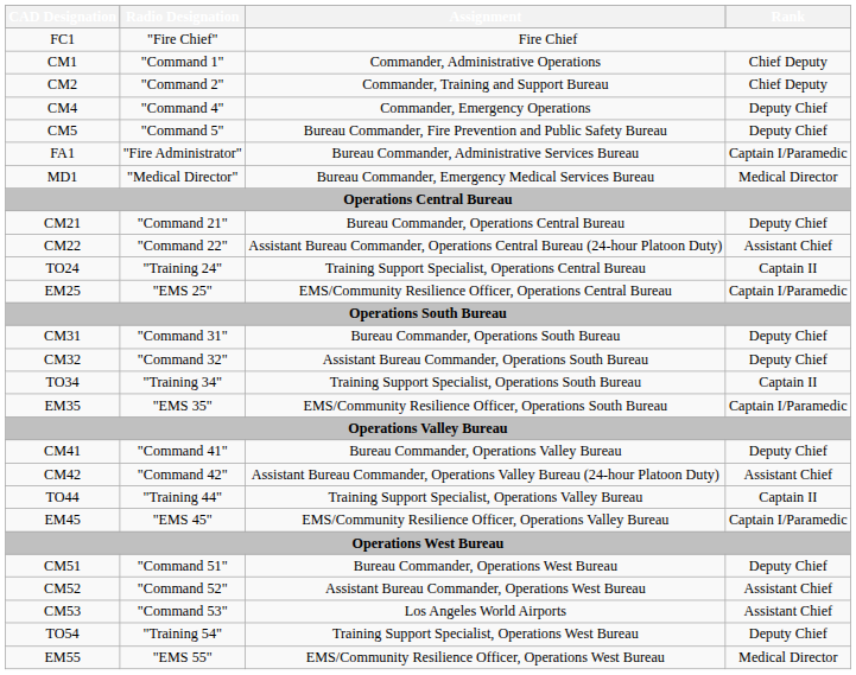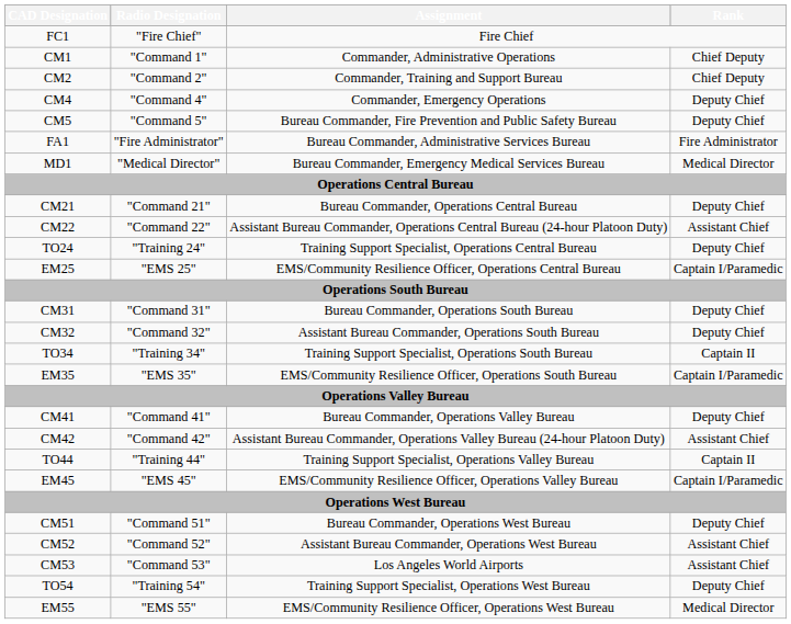 <table class="wikitable" style="text-align:center;">
 <tr style="font-weight:bold; background-color:#343434; color:#ffffff;">
 <th>CAD Designation</th>
 <th>Radio Designation</th>
 <th>Assignment</th>
 <th>Rank</th>
 </tr>
 <tr>
 <td>FC1</td>
 <td>"Fire Chief"</td>
 <td colspan="2">Fire Chief</td>
 </tr>
 <tr>
 <td>CM1</td>
 <td>"Command 1"</td>
 <td>Commander, Administrative Operations</td>
 <td>Chief Deputy</td>
 </tr>
 <tr>
 <td>CM2</td>
 <td>"Command 2"</td>
 <td>Commander, Training and Support Bureau</td>
 <td>Chief Deputy</td>
 </tr>
 <tr>
 <td>CM4</td>
 <td>"Command 4"</td>
 <td>Commander, Emergency Operations</td>
 <td>Deputy Chief</td>
 </tr>
 <tr>
 <td>CM5</td>
 <td>"Command 5"</td>
 <td>Bureau Commander, Fire Prevention and Public Safety Bureau</td>
 <td>Deputy Chief</td>
 </tr>
 <tr>
 <td>FA1</td>
 <td>"Fire Administrator"</td>
 <td>Bureau Commander, Administrative Services Bureau</td>
-<td>Captain I/Paramedic</td>
+<td>Fire Administrator</td>
 </tr>
 <tr>
 <td>MD1</td>
 <td>"Medical Director"</td>
 <td>Bureau Commander, Emergency Medical Services Bureau</td>
 <td>Medical Director</td>
 </tr>
 <tr>
 <td colspan="4" style="font-weight:bold; background-color:#c0c0c0;">Operations Central Bureau</td>
 </tr>
 <tr>
 <td>CM21</td>
 <td>"Command 21"</td>
 <td>Bureau Commander, Operations Central Bureau</td>
 <td>Deputy Chief</td>
 </tr>
 <tr>
 <td>CM22</td>
 <td>"Command 22"</td>
 <td>Assistant Bureau Commander, Operations Central Bureau (24-hour Platoon Duty)</td>
 <td>Assistant Chief</td>
 </tr>
 <tr>
 <td>TO24</td>
 <td>"Training 24"</td>
 <td>Training Support Specialist, Operations Central Bureau</td>
-<td>Captain II</td>
+<td>Deputy Chief</td>
 </tr>
 <tr>
 <td>EM25</td>
 <td>"EMS 25"</td>
 <td>EMS/Community Resilience Officer, Operations Central Bureau</td>
 <td>Captain I/Paramedic</td>
 </tr>
 <tr style="font-weight:bold; background-color:#C0C0C0;">
 <td colspan="4">Operations South Bureau</td>
 </tr>
 <tr>
 <td>CM31</td>
 <td>"Command 31"</td>
 <td>Bureau Commander, Operations South Bureau</td>
 <td>Deputy Chief</td>
 </tr>
 <tr>
 <td>CM32</td>
 <td>"Command 32"</td>
 <td>Assistant Bureau Commander, Operations South Bureau</td>
 <td>Deputy Chief</td>
 </tr>
 <tr>
 <td>TO34</td>
 <td>"Training 34"</td>
 <td>Training Support Specialist, Operations South Bureau</td>
 <td>Captain II</td>
 </tr>
 <tr>
 <td>EM35</td>
 <td>"EMS 35"</td>
 <td>EMS/Community Resilience Officer, Operations South Bureau</td>
 <td>Captain I/Paramedic</td>
 </tr>
 <tr style="font-weight:bold; background-color:#C0C0C0;">
 <td colspan="4">Operations Valley Bureau</td>
 </tr>
 <tr>
 <td>CM41</td>
 <td>"Command 41"</td>
 <td>Bureau Commander, Operations Valley Bureau</td>
 <td>Deputy Chief</td>
 </tr>
 <tr>
 <td>CM42</td>
 <td>"Command 42"</td>
 <td>Assistant Bureau Commander, Operations Valley Bureau (24-hour Platoon Duty)</td>
 <td>Assistant Chief</td>
 </tr>
 <tr>
 <td>TO44</td>
 <td>"Training 44"</td>
 <td>Training Support Specialist, Operations Valley Bureau</td>
 <td>Captain II</td>
 </tr>
 <tr>
 <td>EM45</td>
 <td>"EMS 45"</td>
 <td>EMS/Community Resilience Officer, Operations Valley Bureau</td>
 <td>Captain I/Paramedic</td>
 </tr>
 <tr style="font-weight:bold; background-color:#C0C0C0;">
 <td colspan="4">Operations West Bureau</td>
 </tr>
 <tr>
 <td>CM51</td>
 <td>"Command 51"</td>
 <td>Bureau Commander, Operations West Bureau</td>
 <td>Deputy Chief</td>
 </tr>
 <tr>
 <td>CM52</td>
 <td>"Command 52"</td>
 <td>Assistant Bureau Commander, Operations West Bureau</td>
 <td>Assistant Chief</td>
 </tr>
 <tr>
 <td>CM53</td>
 <td>"Command 53"</td>
 <td>Los Angeles World Airports</td>
 <td>Assistant Chief</td>
 </tr>
 <tr>
 <td>TO54</td>
 <td>"Training 54"</td>
 <td>Training Support Specialist, Operations West Bureau</td>
 <td>Deputy Chief</td>
 </tr>
 <tr>
 <td>EM55</td>
 <td>"EMS 55"</td>
 <td>EMS/Community Resilience Officer, Operations West Bureau</td>
 <td>Medical Director</td>
 </tr>
 </table>
